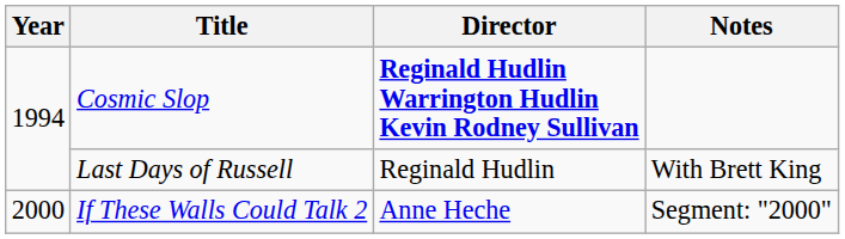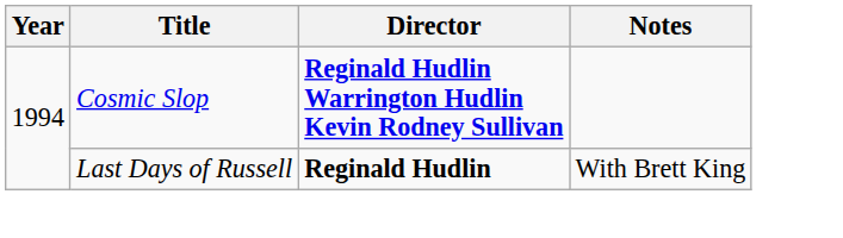 <table class="wikitable">
 <tr>
 <th>Year</th>
 <th>Title</th>
 <th>Director</th>
 <th>Notes</th>
 </tr>
 <tr>
 <td rowspan=2>1994</td>
 <td><em><a href='#'>Cosmic Slop</a></em></td>
 <td><strong><a href='#'>Reginald Hudlin</a><br><a href='#'>Warrington Hudlin</a><br><a href='#'>Kevin Rodney Sullivan</a></strong></td>
 <td></td>
 </tr>
 <tr>
 <td><em>Last Days of Russell</em></td>
-<td>Reginald Hudlin</td>
+<td><strong>Reginald Hudlin</strong></td>
 <td>With Brett King</td>
 </tr>
-<tr>
-<td>2000</td>
-<td><em><a href='#'>If These Walls Could Talk 2</a></em></td>
-<td><a href='#'>Anne Heche</a></td>
-<td>Segment: "2000"</td>
-</tr>
 </table>
